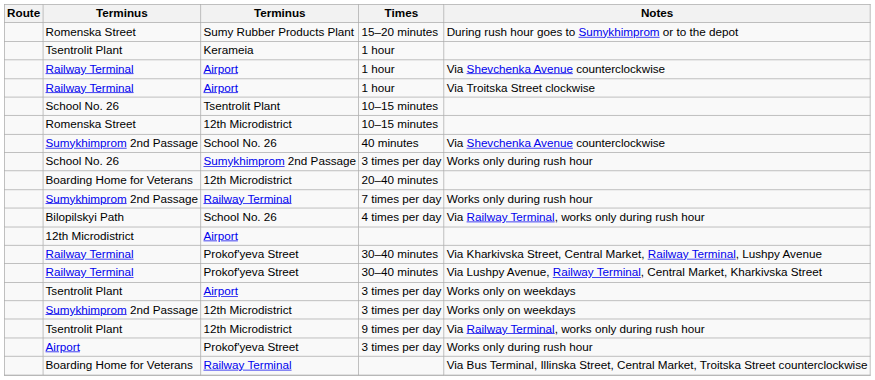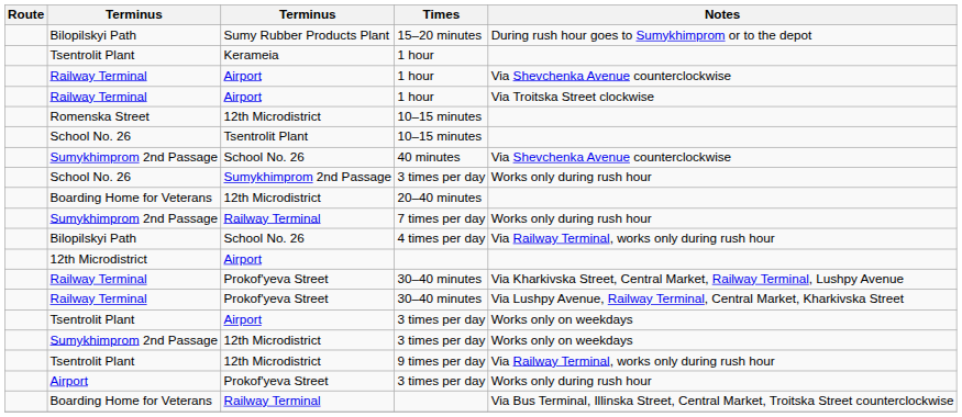 <table class="wikitable">
 <tr>
 <th>Route</th>
 <th>Terminus</th>
 <th>Terminus</th>
 <th>Times</th>
 <th>Notes</th>
 </tr>
 <tr>
 <td></td>
-<td>Romenska Street</td>
+<td>Bilopilskyi Path</td>
 <td>Sumy Rubber Products Plant</td>
 <td>15–20 minutes</td>
 <td>During rush hour goes to <a href='#'>Sumykhimprom</a> or to the depot</td>
 </tr>
 <tr>
 <td></td>
 <td>Tsentrolit Plant</td>
 <td>Kerameia</td>
 <td>1 hour</td>
 <td></td>
 </tr>
 <tr>
 <td></td>
 <td><a href='#'>Railway Terminal</a></td>
 <td><a href='#'>Airport</a></td>
 <td>1 hour</td>
 <td>Via <a href='#'>Shevchenka Avenue</a> counterclockwise</td>
 </tr>
 <tr>
 <td></td>
 <td><a href='#'>Railway Terminal</a></td>
 <td><a href='#'>Airport</a></td>
 <td>1 hour</td>
 <td>Via Troitska Street clockwise</td>
 </tr>
 <tr>
 <td></td>
-<td>School No. 26</td>
-<td>Tsentrolit Plant</td>
+<td>Romenska Street</td>
+<td>12th Microdistrict</td>
 <td>10–15 minutes</td>
 <td></td>
 </tr>
 <tr>
 <td></td>
-<td>Romenska Street</td>
-<td>12th Microdistrict</td>
+<td>School No. 26</td>
+<td>Tsentrolit Plant</td>
 <td>10–15 minutes</td>
 <td></td>
 </tr>
 <tr>
 <td></td>
 <td><a href='#'>Sumykhimprom</a> 2nd Passage</td>
 <td>School No. 26</td>
 <td>40 minutes</td>
 <td>Via <a href='#'>Shevchenka Avenue</a> counterclockwise</td>
 </tr>
 <tr>
 <td></td>
 <td>School No. 26</td>
 <td><a href='#'>Sumykhimprom</a> 2nd Passage</td>
 <td>3 times per day</td>
 <td>Works only during rush hour</td>
 </tr>
 <tr>
 <td></td>
 <td>Boarding Home for Veterans</td>
 <td>12th Microdistrict</td>
 <td>20–40 minutes</td>
 <td></td>
 </tr>
 <tr>
 <td></td>
 <td><a href='#'>Sumykhimprom</a> 2nd Passage</td>
 <td><a href='#'>Railway Terminal</a></td>
 <td>7 times per day</td>
 <td>Works only during rush hour</td>
 </tr>
 <tr>
 <td></td>
 <td>Bilopilskyi Path</td>
 <td>School No. 26</td>
 <td>4 times per day</td>
 <td>Via <a href='#'>Railway Terminal</a>, works only during rush hour</td>
 </tr>
 <tr>
 <td></td>
 <td>12th Microdistrict</td>
 <td><a href='#'>Airport</a></td>
 <td></td>
 <td></td>
 </tr>
 <tr>
 <td></td>
 <td><a href='#'>Railway Terminal</a></td>
 <td>Prokof'yeva Street</td>
 <td>30–40 minutes</td>
 <td>Via Kharkivska Street, Central Market, <a href='#'>Railway Terminal</a>, Lushpy Avenue</td>
 </tr>
 <tr>
 <td></td>
 <td><a href='#'>Railway Terminal</a></td>
 <td>Prokof'yeva Street</td>
 <td>30–40 minutes</td>
 <td>Via Lushpy Avenue, <a href='#'>Railway Terminal</a>, Central Market, Kharkivska Street</td>
 </tr>
 <tr>
 <td></td>
 <td>Tsentrolit Plant</td>
 <td><a href='#'>Airport</a></td>
 <td>3 times per day</td>
 <td>Works only on weekdays</td>
 </tr>
 <tr>
 <td></td>
 <td><a href='#'>Sumykhimprom</a> 2nd Passage</td>
 <td>12th Microdistrict</td>
 <td>3 times per day</td>
 <td>Works only on weekdays</td>
 </tr>
 <tr>
 <td></td>
 <td>Tsentrolit Plant</td>
 <td>12th Microdistrict</td>
 <td>9 times per day</td>
 <td>Via <a href='#'>Railway Terminal</a>, works only during rush hour</td>
 </tr>
 <tr>
 <td></td>
 <td><a href='#'>Airport</a></td>
 <td>Prokof'yeva Street</td>
 <td>3 times per day</td>
 <td>Works only during rush hour</td>
 </tr>
 <tr>
 <td></td>
 <td>Boarding Home for Veterans</td>
 <td><a href='#'>Railway Terminal</a></td>
 <td></td>
 <td>Via Bus Terminal, Illinska Street, Central Market, Troitska Street counterclockwise</td>
 </tr>
 <tr>
 </tr>
 </table>
